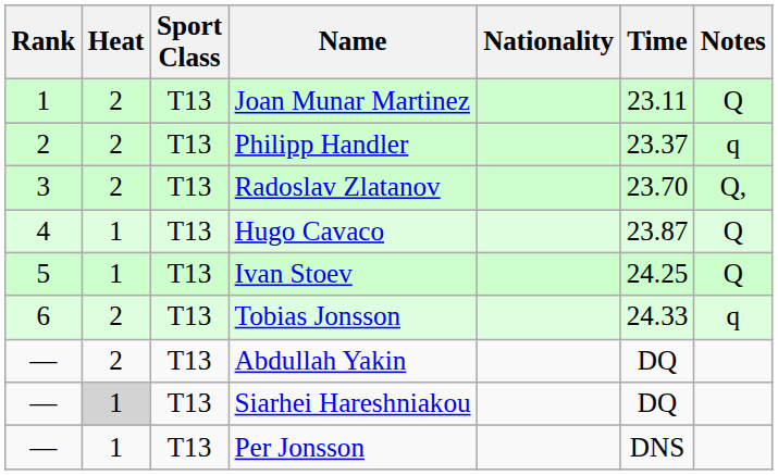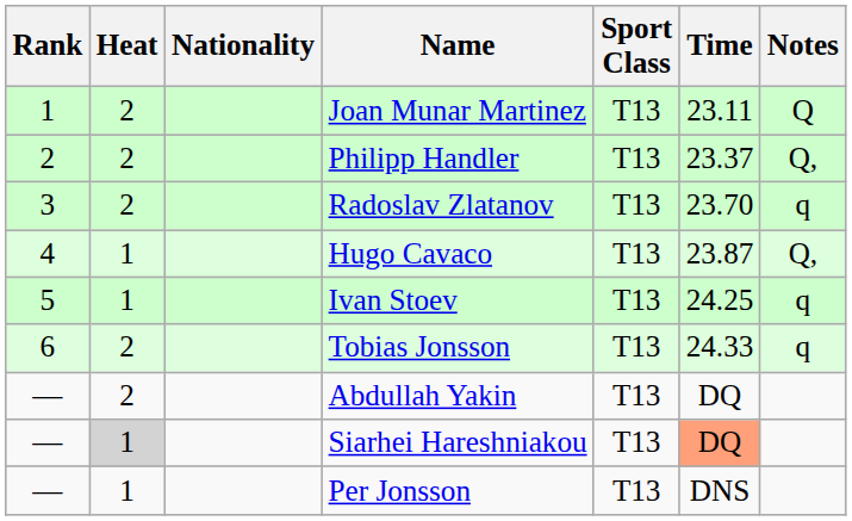 <table class="wikitable sortable" style="text-align:center">
 <tr>
 <th>Rank</th>
 <th>Heat</th>
+<th>Nationality</th>
+<th>Name</th>
 <th>Sport<br>Class</th>
-<th>Name</th>
-<th>Nationality</th>
 <th>Time</th>
 <th>Notes</th>
 </tr>
 <tr bgcolor=ccffcc>
 <td>1</td>
 <td>2</td>
+<td align=left></td>
+<td align=left><a href='#'>Joan Munar Martinez</a></td>
 <td>T13</td>
-<td align=left><a href='#'>Joan Munar Martinez</a></td>
-<td align=left></td>
 <td>23.11</td>
 <td>Q</td>
 </tr>
 <tr bgcolor=ccffcc>
 <td>2</td>
 <td>2</td>
+<td align=left></td>
+<td align=left><a href='#'>Philipp Handler</a></td>
 <td>T13</td>
-<td align=left><a href='#'>Philipp Handler</a></td>
-<td align=left></td>
 <td>23.37</td>
-<td>q</td>
+<td>Q, </td>
 </tr>
 <tr bgcolor=ccffcc>
 <td>3</td>
 <td>2</td>
+<td align=left></td>
+<td align=left><a href='#'>Radoslav Zlatanov</a></td>
 <td>T13</td>
-<td align=left><a href='#'>Radoslav Zlatanov</a></td>
-<td align=left></td>
 <td>23.70</td>
-<td>Q, </td>
+<td>q</td>
 </tr>
 <tr bgcolor=ddffdd>
 <td>4</td>
 <td>1</td>
+<td align=left></td>
+<td align=left><a href='#'>Hugo Cavaco</a></td>
 <td>T13</td>
-<td align=left><a href='#'>Hugo Cavaco</a></td>
-<td align=left></td>
 <td>23.87</td>
-<td>Q </td>
+<td>Q, </td>
 </tr>
 <tr bgcolor=ccffcc>
 <td>5</td>
 <td>1</td>
+<td align=left></td>
+<td align=left><a href='#'>Ivan Stoev</a></td>
 <td>T13</td>
-<td align=left><a href='#'>Ivan Stoev</a></td>
-<td align=left></td>
 <td>24.25</td>
-<td>Q</td>
+<td>q</td>
 </tr>
 <tr bgcolor=ddffdd>
 <td>6</td>
 <td>2</td>
+<td align=left></td>
+<td align=left><a href='#'>Tobias Jonsson</a></td>
 <td>T13</td>
-<td align=left><a href='#'>Tobias Jonsson</a></td>
-<td align=left></td>
 <td>24.33</td>
 <td>q</td>
 </tr>
 <tr>
 <td>—</td>
 <td>2</td>
+<td align=left></td>
+<td align=left><a href='#'>Abdullah Yakin</a></td>
 <td>T13</td>
-<td align=left><a href='#'>Abdullah Yakin</a></td>
-<td align=left></td>
 <td>DQ</td>
 <td></td>
 </tr>
 <tr>
 <td>—</td>
 <td style="background: lightgrey;">1</td>
+<td align=left></td>
+<td align=left><a href='#'>Siarhei Hareshniakou</a></td>
 <td>T13</td>
-<td align=left><a href='#'>Siarhei Hareshniakou</a></td>
-<td align=left></td>
-<td>DQ</td>
+<td style="background: lightsalmon;">DQ</td>
 <td></td>
 </tr>
 <tr>
 <td>—</td>
 <td>1</td>
+<td align=left></td>
+<td align=left><a href='#'>Per Jonsson</a></td>
 <td>T13</td>
-<td align=left><a href='#'>Per Jonsson</a></td>
-<td align=left></td>
 <td>DNS</td>
 <td></td>
 </tr>
 </table>
